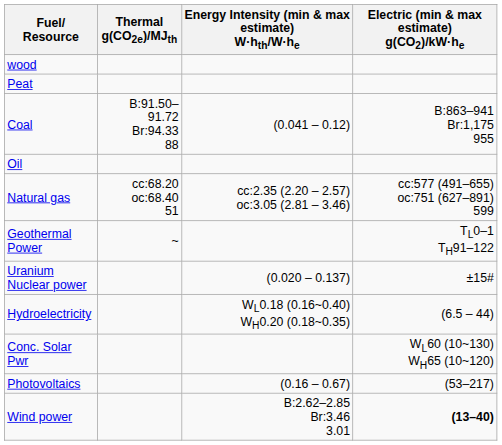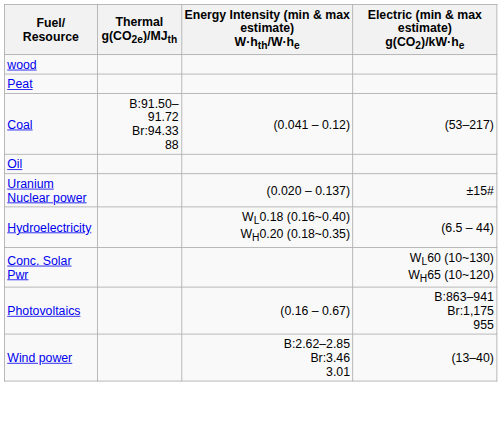 <table class="wikitable sortable" style="font-size:95%; text-align:right;">
 <tr>
 <th>Fuel/<br>Resource</th>
 <th>Thermal<br>g(CO<sub>2e</sub>)/MJ<sub>th</sub></th>
 <th>Energy Intensity (min & max estimate)<br>W·h<sub>th</sub>/W·h<sub>e</sub></th>
 <th>Electric (min & max estimate) <br>g(CO<sub>2</sub>)/kW·h<sub>e</sub></th>
 </tr>
 <tr>
 <td align=left><a href='#'>wood</a></td>
 <td></td>
 <td></td>
 <td></td>
 </tr>
 <tr>
 <td align=left><a href='#'>Peat</a></td>
 <td><br></td>
 <td></td>
 <td></td>
 </tr>
 <tr>
 <td align=left><a href='#'>Coal</a></td>
 <td>B:91.50–91.72<br>Br:94.33<br>88</td>
 <td> (0.041 – 0.12)</td>
-<td>B:863–941<br>Br:1,175<br>955</td>
+<td> (53–217)</td>
 </tr>
 <tr>
 <td align=left><a href='#'>Oil</a></td>
 <td></td>
 <td></td>
 <td></td>
-</tr>
-<tr>
-<td align=left><a href='#'>Natural gas</a></td>
-<td>cc:68.20<br>oc:68.40<br>51</td>
-<td>cc:2.35 (2.20 – 2.57)<br>oc:3.05 (2.81 – 3.46)</td>
-<td>cc:577 (491–655)<br>oc:751 (627–891)<br>599</td>
-</tr>
-<tr>
-<td align=left><a href='#'>Geothermal<br>Power</a></td>
-<td>~</td>
-<td></td>
-<td>T<sub>L</sub>0–1<br>T<sub>H</sub>91–122</td>
 </tr>
 <tr>
 <td align=left><a href='#'>Uranium</a><br><a href='#'>Nuclear power</a></td>
 <td></td>
 <td> (0.020 – 0.137)</td>
 <td>±15#</td>
 </tr>
 <tr>
 <td align=left><a href='#'>Hydroelectricity</a></td>
 <td></td>
 <td>W<sub>L</sub>0.18 (0.16~0.40)<br>W<sub>H</sub>0.20 (0.18~0.35)</td>
 <td> (6.5 – 44)</td>
 </tr>
 <tr>
 <td align=left><a href='#'>Conc. Solar Pwr</a></td>
 <td></td>
 <td></td>
 <td>W<sub>L</sub>60 (10~130)<br>W<sub>H</sub>65 (10~120)</td>
 </tr>
 <tr>
 <td align=left><a href='#'>Photovoltaics</a></td>
 <td></td>
 <td> (0.16 – 0.67)</td>
-<td> (53–217)</td>
+<td>B:863–941<br>Br:1,175<br>955</td>
 </tr>
 <tr>
 <td align=left><a href='#'>Wind power</a></td>
 <td></td>
 <td>B:2.62–2.85<br>Br:3.46<br>3.01</td>
-<td><strong> (13–40)</strong></td>
+<td> (13–40)</td>
 </tr>
 </table>
